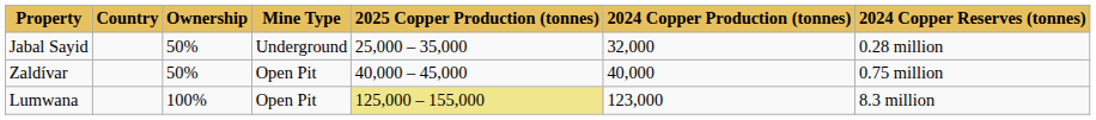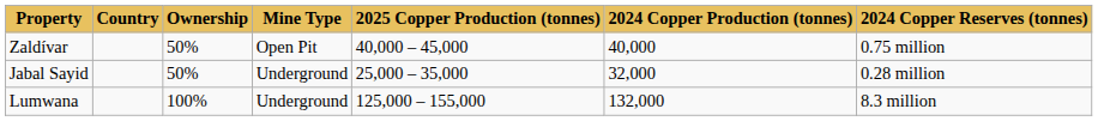 <table class="sortable wikitable">
 <tr>
 <th style="background:#e8c15f;">Property</th>
 <th style="background:#e8c15f;">Country</th>
 <th style="background:#e8c15f;">Ownership</th>
 <th style="background:#e8c15f;">Mine Type</th>
 <th style="background:#e8c15f;">2025 Copper Production (tonnes)</th>
 <th style="background:#e8c15f;">2024 Copper Production (tonnes)</th>
 <th style="background:#e8c15f;">2024 Copper Reserves (tonnes)</th>
 </tr>
 <tr>
+<td>Zaldívar</td>
+<td></td>
+<td>50%</td>
+<td>Open Pit</td>
+<td>40,000 – 45,000</td>
+<td>40,000</td>
+<td>0.75 million</td>
+</tr>
+<tr>
 <td>Jabal Sayid</td>
 <td></td>
 <td>50%</td>
 <td>Underground</td>
 <td>25,000 – 35,000</td>
 <td>32,000</td>
 <td>0.28 million</td>
 </tr>
 <tr>
-<td>Zaldívar</td>
-<td></td>
-<td>50%</td>
-<td>Open Pit</td>
-<td>40,000 – 45,000</td>
-<td>40,000</td>
-<td>0.75 million</td>
-</tr>
-<tr>
 <td>Lumwana</td>
 <td></td>
 <td>100%</td>
-<td>Open Pit</td>
-<td style="background: khaki;">125,000 – 155,000</td>
-<td>123,000</td>
+<td>Underground</td>
+<td>125,000 – 155,000</td>
+<td>132,000</td>
 <td>8.3 million</td>
 </tr>
 </table>
